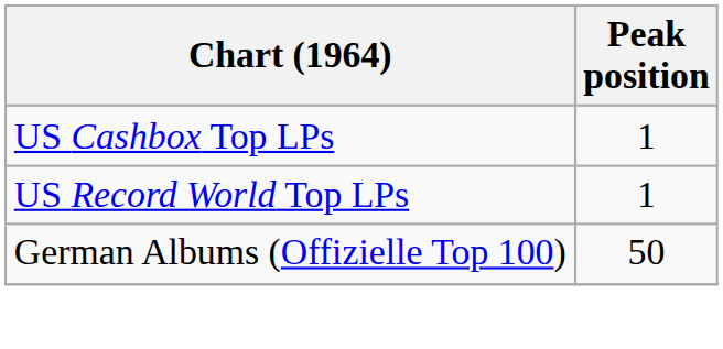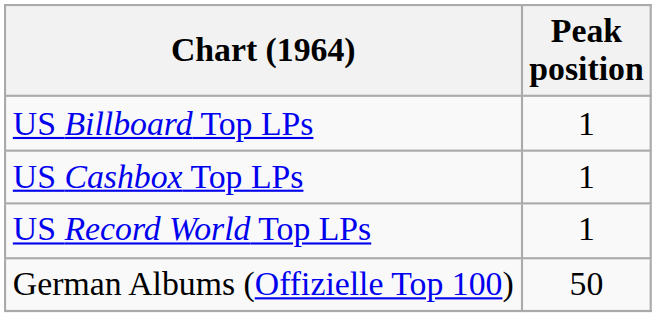 <table class="wikitable sortable plainrowheaders" style="text-align:center">
 <tr>
 <th>Chart (1964)</th>
 <th>Peak<br>position</th>
+</tr>
+<tr>
+<td align="left"><a href='#'>US <em>Billboard</em> Top LPs</a></td>
+<td align="center">1</td>
 </tr>
 <tr>
 <td align="left"><a href='#'>US <em>Cashbox</em> Top LPs</a></td>
 <td align="center">1</td>
 </tr>
 <tr>
 <td align="left"><a href='#'>US <em>Record World</em> Top LPs</a></td>
 <td align="center">1</td>
 </tr>
 <tr>
 <td align="left">German Albums (<a href='#'>Offizielle Top 100</a>)</td>
 <td align="center">50</td>
 </tr>
 <tr>
 </tr>
 </table>
